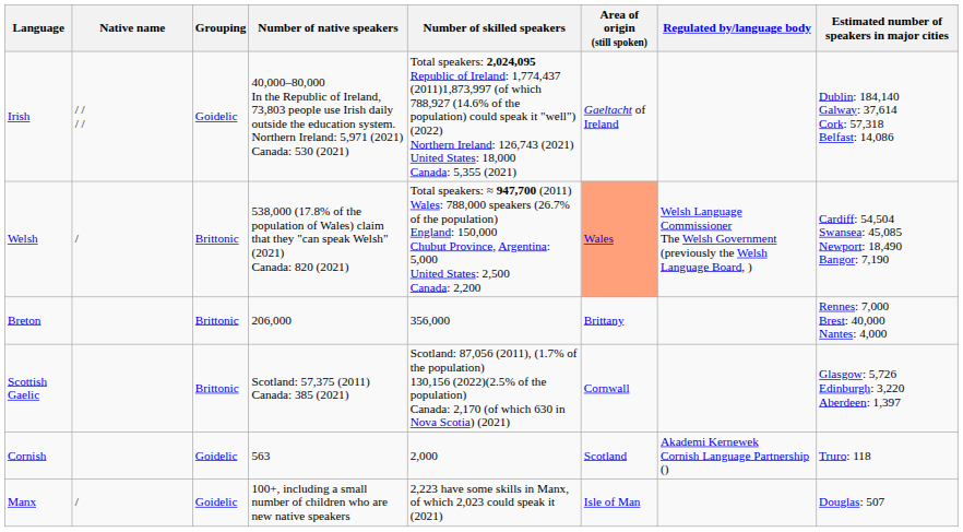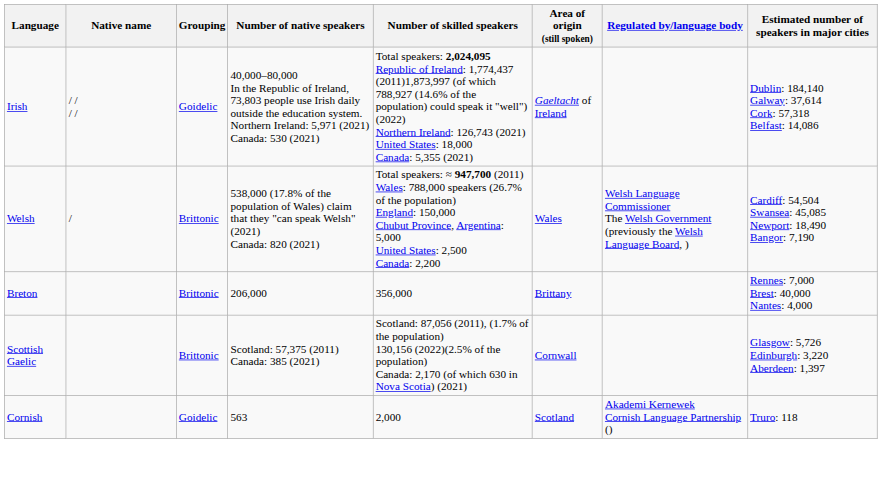 <table class="wikitable">
 <tr>
 <th scope="col">Language</th>
 <th scope="col" width=150pt>Native name</th>
 <th scope="col">Grouping</th>
 <th scope="col" width=200pt>Number of native speakers</th>
 <th scope="col" width=220pt>Number of skilled speakers</th>
 <th scope="col">Area of origin<br><small>(still spoken)</small></th>
 <th scope="col" width=200pp><a href='#'>Regulated by/language body</a></th>
 <th scope="col">Estimated number of speakers in major cities</th>
 </tr>
 <tr>
 <td scope="row"><a href='#'>Irish</a></td>
 <td> /  /<br> /  / </td>
 <td><a href='#'>Goidelic</a></td>
 <td>40,000–80,000<br>In the Republic of Ireland, 73,803 people use Irish daily outside the education system.<br>Northern Ireland: 5,971 (2021)<br>Canada: 530 (2021)</td>
 <td>Total speakers: <strong>2,024,095</strong><br><a href='#'>Republic of Ireland</a>: 1,774,437 (2011)1,873,997 (of which 788,927 (14.6% of the population) could speak it "well")(2022)<br><a href='#'>Northern Ireland</a>: 126,743 (2021)<br><a href='#'>United States</a>: 18,000<br><a href='#'>Canada</a>: 5,355 (2021)</td>
 <td><em><a href='#'>Gaeltacht</a></em> of <a href='#'>Ireland</a></td>
 <td></td>
 <td><a href='#'>Dublin</a>: 184,140<br><a href='#'>Galway</a>: 37,614<br><a href='#'>Cork</a>: 57,318<br><a href='#'>Belfast</a>: 14,086</td>
 </tr>
 <tr>
 <td scope="row"><a href='#'>Welsh</a></td>
 <td> / </td>
 <td><a href='#'>Brittonic</a></td>
 <td>538,000 (17.8% of the population of Wales) claim that they "can speak Welsh" (2021)<br>Canada: 820 (2021)</td>
 <td>Total speakers: ≈ <strong>947,700</strong> (2011)<br> <a href='#'>Wales</a>: 788,000 speakers (26.7% of the population)<br> <a href='#'>England</a>: 150,000<br> <a href='#'>Chubut Province</a>, <a href='#'>Argentina</a>: 5,000<br> <a href='#'>United States</a>: 2,500<br> <a href='#'>Canada</a>: 2,200</td>
-<td style="background: lightsalmon;"><a href='#'>Wales</a></td>
+<td><a href='#'>Wales</a></td>
 <td><a href='#'>Welsh Language Commissioner</a><br>The <a href='#'>Welsh Government</a><br>(previously the <a href='#'>Welsh Language Board</a>, )</td>
 <td><a href='#'>Cardiff</a>: 54,504<br><a href='#'>Swansea</a>: 45,085<br><a href='#'>Newport</a>: 18,490<br><a href='#'>Bangor</a>: 7,190</td>
 </tr>
 <tr>
 <td scope="row"><a href='#'>Breton</a></td>
 <td></td>
 <td><a href='#'>Brittonic</a></td>
 <td>206,000</td>
 <td>356,000</td>
 <td><a href='#'>Brittany</a></td>
 <td></td>
 <td><a href='#'>Rennes</a>: 7,000<br><a href='#'>Brest</a>: 40,000<br><a href='#'>Nantes</a>: 4,000</td>
 </tr>
 <tr>
 <td scope="row"><a href='#'>Scottish Gaelic</a></td>
 <td></td>
 <td><a href='#'>Brittonic</a></td>
 <td>Scotland: 57,375  (2011)<br>Canada: 385 (2021)</td>
 <td>Scotland: 87,056 (2011), (1.7% of the population)<br>130,156 (2022)(2.5% of the population)<br>Canada: 2,170 (of which 630 in <a href='#'>Nova Scotia</a>) (2021)</td>
 <td><a href='#'>Cornwall</a></td>
 <td></td>
 <td><a href='#'>Glasgow</a>: 5,726<br><a href='#'>Edinburgh</a>: 3,220<br><a href='#'>Aberdeen</a>: 1,397</td>
 </tr>
 <tr>
 <td scope="row"><a href='#'>Cornish</a></td>
 <td></td>
 <td><a href='#'>Goidelic</a></td>
 <td>563</td>
 <td>2,000</td>
 <td><a href='#'>Scotland</a></td>
 <td><a href='#'>Akademi Kernewek</a><br><a href='#'>Cornish Language Partnership</a> ()</td>
 <td><a href='#'>Truro</a>: 118</td>
 </tr>
-<tr>
-<td scope="row"><a href='#'>Manx</a></td>
-<td> / </td>
-<td><a href='#'>Goidelic</a></td>
-<td>100+, including a small number of children who are new native speakers</td>
-<td>2,223 have some skills in Manx, of which 2,023 could speak it (2021)</td>
-<td><a href='#'>Isle of Man</a></td>
-<td></td>
-<td><a href='#'>Douglas</a>: 507</td>
-</tr>
 </table>
